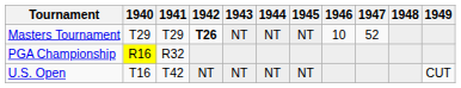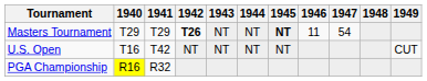 <table class="wikitable" style="font-size:95%;text-align:center;">
 <tr>
 <th>Tournament</th>
 <th>1940</th>
 <th>1941</th>
 <th>1942</th>
 <th>1943</th>
 <th>1944</th>
 <th>1945</th>
 <th>1946</th>
 <th>1947</th>
 <th>1948</th>
 <th>1949</th>
 </tr>
 <tr>
 <td align=left><a href='#'>Masters Tournament</a></td>
 <td>T29</td>
 <td>T29</td>
 <td><strong>T26</strong></td>
 <td style="background:#eeeeee;">NT</td>
 <td style="background:#eeeeee;">NT</td>
-<td style="background:#eeeeee;">NT</td>
-<td>10</td>
-<td>52</td>
-<td style="background:#eeeeee;"></td>
-<td style="background:#eeeeee;"></td>
-</tr>
-<tr>
-<td align=left><a href='#'>PGA Championship</a></td>
-<td style="background:yellow;">R16</td>
-<td>R32</td>
-<td style="background:#eeeeee;"></td>
-<td style="background:#eeeeee;"></td>
-<td style="background:#eeeeee;"></td>
-<td style="background:#eeeeee;"></td>
-<td style="background:#eeeeee;"></td>
-<td style="background:#eeeeee;"></td>
+<td style="background:#eeeeee;"><strong>NT</strong></td>
+<td>11</td>
+<td>54</td>
 <td style="background:#eeeeee;"></td>
 <td style="background:#eeeeee;"></td>
 </tr>
 <tr>
 <td align=left><a href='#'>U.S. Open</a></td>
 <td>T16</td>
 <td>T42</td>
 <td style="background:#eeeeee;">NT</td>
 <td style="background:#eeeeee;">NT</td>
 <td style="background:#eeeeee;">NT</td>
 <td style="background:#eeeeee;">NT</td>
 <td style="background:#eeeeee;"></td>
 <td style="background:#eeeeee;"></td>
 <td style="background:#eeeeee;"></td>
 <td>CUT</td>
 </tr>
+<tr>
+<td align=left><a href='#'>PGA Championship</a></td>
+<td style="background:yellow;">R16</td>
+<td>R32</td>
+<td style="background:#eeeeee;"></td>
+<td style="background:#eeeeee;"></td>
+<td style="background:#eeeeee;"></td>
+<td style="background:#eeeeee;"></td>
+<td style="background:#eeeeee;"></td>
+<td style="background:#eeeeee;"></td>
+<td style="background:#eeeeee;"></td>
+<td style="background:#eeeeee;"></td>
+</tr>
 </table>
